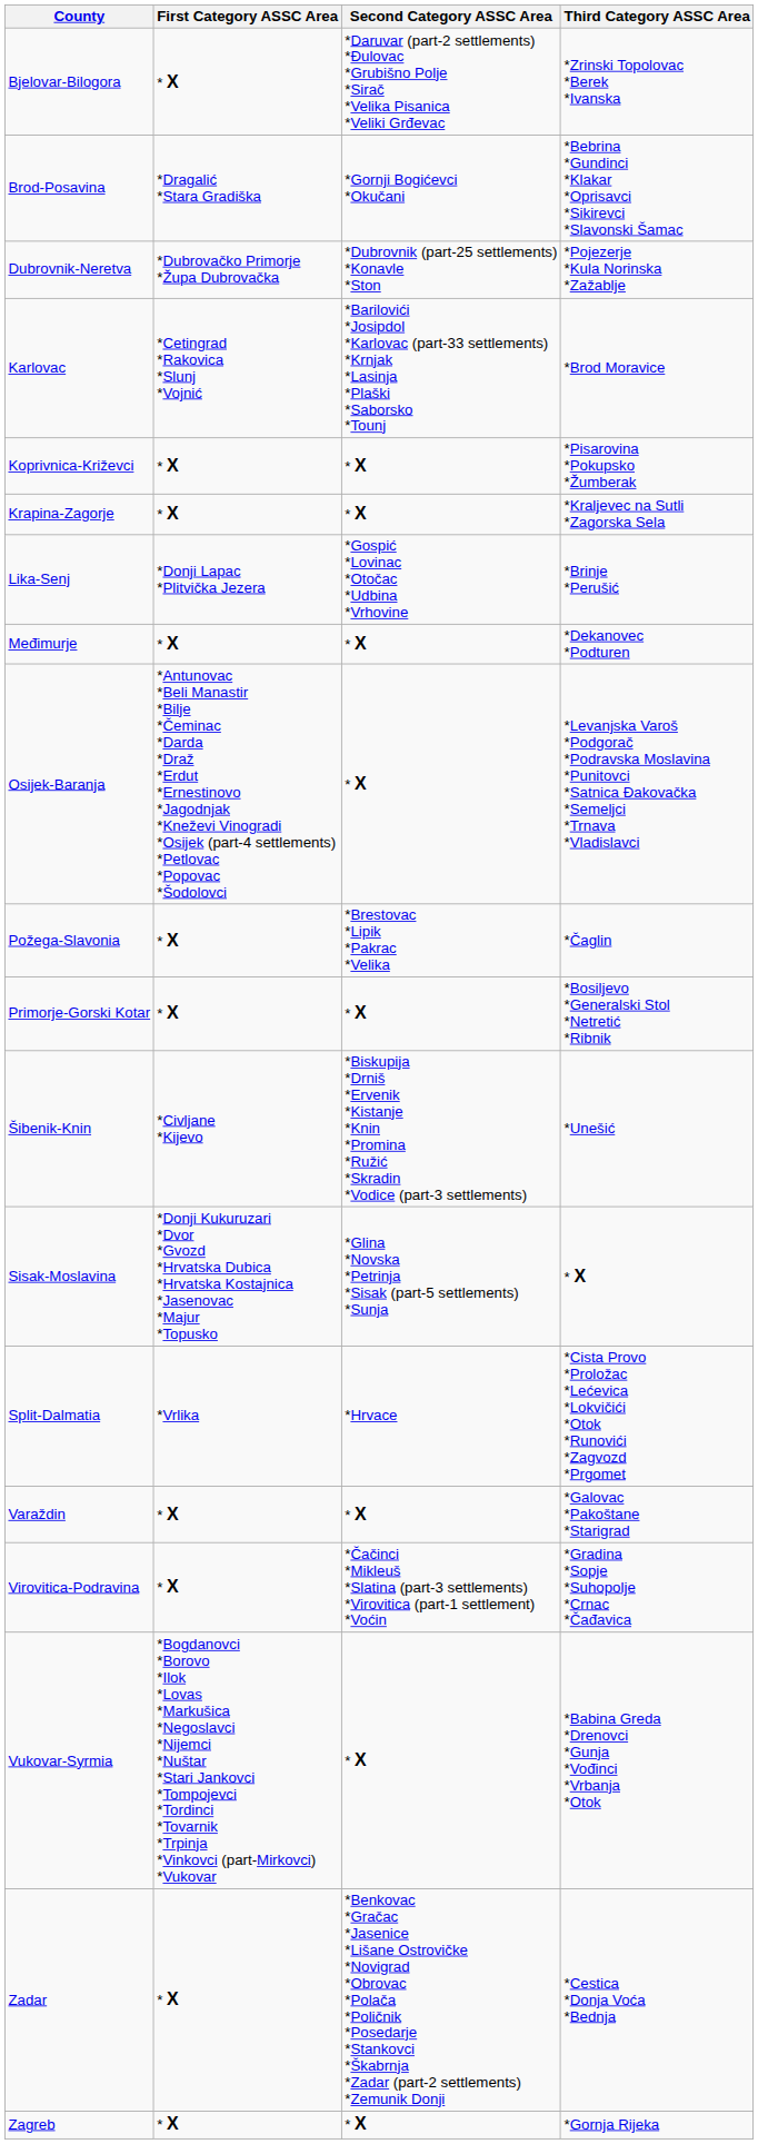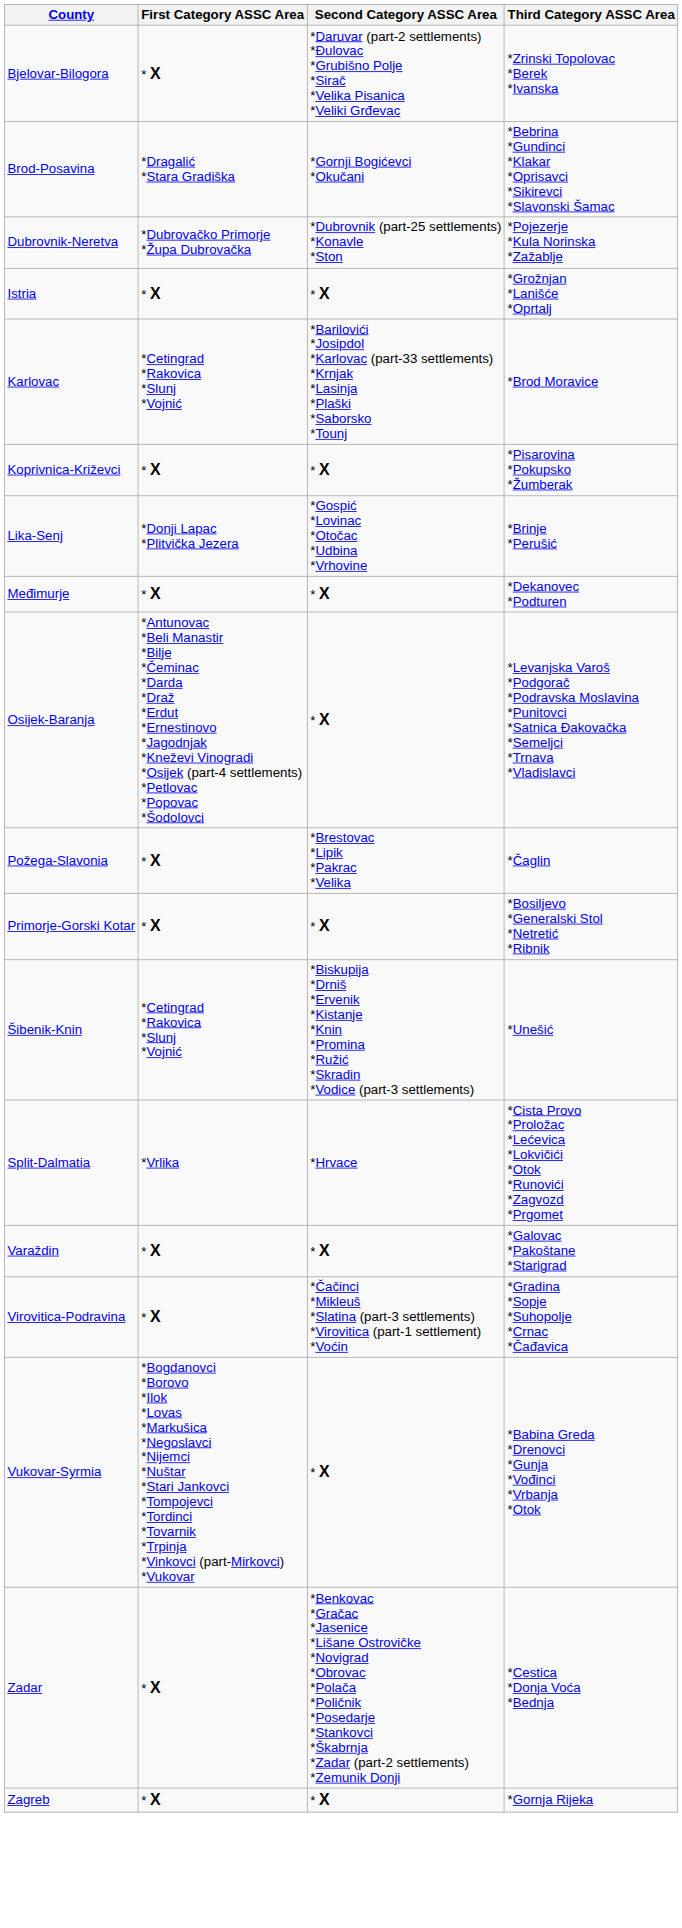 <table class="wikitable">
 <tr>
 <th><a href='#'>County</a></th>
 <th>First Category ASSC Area</th>
 <th>Second Category ASSC Area</th>
 <th>Third Category ASSC Area</th>
 </tr>
 <tr>
 <td><a href='#'>Bjelovar-Bilogora</a><br></td>
 <td>* <big><strong>X</strong></big></td>
 <td>*<a href='#'>Daruvar</a> (part-2 settlements)<br> *<a href='#'>Đulovac</a><br> *<a href='#'>Grubišno Polje</a><br> *<a href='#'>Sirač</a><br> *<a href='#'>Velika Pisanica</a><br> *<a href='#'>Veliki Grđevac</a></td>
 <td>*<a href='#'>Zrinski Topolovac</a><br> *<a href='#'>Berek</a><br> *<a href='#'>Ivanska</a></td>
 </tr>
 <tr>
 <td><a href='#'>Brod-Posavina</a><br></td>
 <td>*<a href='#'>Dragalić</a><br> *<a href='#'>Stara Gradiška</a></td>
 <td>*<a href='#'>Gornji Bogićevci</a><br> *<a href='#'>Okučani</a></td>
 <td>*<a href='#'>Bebrina</a><br> *<a href='#'>Gundinci</a><br> *<a href='#'>Klakar</a><br> *<a href='#'>Oprisavci</a><br> *<a href='#'>Sikirevci</a><br> *<a href='#'>Slavonski Šamac</a></td>
 </tr>
 <tr>
 <td><a href='#'>Dubrovnik-Neretva</a><br></td>
 <td>*<a href='#'>Dubrovačko Primorje</a><br> *<a href='#'>Župa Dubrovačka</a></td>
 <td>*<a href='#'>Dubrovnik</a> (part-25 settlements)<br> *<a href='#'>Konavle</a><br> *<a href='#'>Ston</a></td>
 <td>*<a href='#'>Pojezerje</a><br> *<a href='#'>Kula Norinska</a><br> *<a href='#'>Zažablje</a></td>
 </tr>
 <tr>
+<td><a href='#'>Istria</a><br></td>
+<td>* <big><strong>X</strong></big></td>
+<td>* <big><strong>X</strong></big></td>
+<td>*<a href='#'>Grožnjan</a><br> *<a href='#'>Lanišće</a><br> *<a href='#'>Oprtalj</a></td>
+</tr>
+<tr>
 <td><a href='#'>Karlovac</a><br></td>
 <td>*<a href='#'>Cetingrad</a><br> *<a href='#'>Rakovica</a><br> *<a href='#'>Slunj</a><br> *<a href='#'>Vojnić</a></td>
 <td>*<a href='#'>Barilovići</a><br> *<a href='#'>Josipdol</a><br> *<a href='#'>Karlovac</a> (part-33 settlements)<br> *<a href='#'>Krnjak</a><br> *<a href='#'>Lasinja</a><br> *<a href='#'>Plaški</a><br> *<a href='#'>Saborsko</a><br> *<a href='#'>Tounj</a></td>
 <td>*<a href='#'>Brod Moravice</a></td>
 </tr>
 <tr>
 <td><a href='#'>Koprivnica-Križevci</a><br></td>
 <td>* <big><strong>X</strong></big></td>
 <td>* <big><strong>X</strong></big></td>
 <td>*<a href='#'>Pisarovina</a><br> *<a href='#'>Pokupsko</a><br> *<a href='#'>Žumberak</a></td>
-</tr>
-<tr>
-<td><a href='#'>Krapina-Zagorje</a><br></td>
-<td>* <big><strong>X</strong></big></td>
-<td>* <big><strong>X</strong></big></td>
-<td>*<a href='#'>Kraljevec na Sutli</a><br> *<a href='#'>Zagorska Sela</a></td>
 </tr>
 <tr>
 <td><a href='#'>Lika-Senj</a><br></td>
 <td>*<a href='#'>Donji Lapac</a><br> *<a href='#'>Plitvička Jezera</a></td>
 <td>*<a href='#'>Gospić</a><br> *<a href='#'>Lovinac</a><br> *<a href='#'>Otočac</a><br> *<a href='#'>Udbina</a><br> *<a href='#'>Vrhovine</a></td>
 <td>*<a href='#'>Brinje</a><br> *<a href='#'>Perušić</a></td>
 </tr>
 <tr>
 <td><a href='#'>Međimurje</a><br></td>
 <td>* <big><strong>X</strong></big></td>
 <td>* <big><strong>X</strong></big></td>
 <td>*<a href='#'>Dekanovec</a><br> *<a href='#'>Podturen</a></td>
 </tr>
 <tr>
 <td><a href='#'>Osijek-Baranja</a><br></td>
 <td>*<a href='#'>Antunovac</a><br> *<a href='#'>Beli Manastir</a><br> *<a href='#'>Bilje</a><br> *<a href='#'>Čeminac</a><br> *<a href='#'>Darda</a><br> *<a href='#'>Draž</a><br> *<a href='#'>Erdut</a><br> *<a href='#'>Ernestinovo</a><br> *<a href='#'>Jagodnjak</a><br> *<a href='#'>Kneževi Vinogradi</a><br> *<a href='#'>Osijek</a> (part-4 settlements)<br> *<a href='#'>Petlovac</a><br> *<a href='#'>Popovac</a><br> *<a href='#'>Šodolovci</a></td>
 <td>* <big><strong>X</strong></big></td>
 <td>*<a href='#'>Levanjska Varoš</a><br> *<a href='#'>Podgorač</a><br> *<a href='#'>Podravska Moslavina</a><br> *<a href='#'>Punitovci</a><br> *<a href='#'>Satnica Đakovačka</a><br> *<a href='#'>Semeljci</a><br> *<a href='#'>Trnava</a><br> *<a href='#'>Vladislavci</a></td>
 </tr>
 <tr>
 <td><a href='#'>Požega-Slavonia</a><br></td>
 <td>* <big><strong>X</strong></big></td>
 <td>*<a href='#'>Brestovac</a><br> *<a href='#'>Lipik</a><br> *<a href='#'>Pakrac</a><br> *<a href='#'>Velika</a></td>
 <td>*<a href='#'>Čaglin</a></td>
 </tr>
 <tr>
 <td><a href='#'>Primorje-Gorski Kotar</a><br></td>
 <td>* <big><strong>X</strong></big></td>
 <td>* <big><strong>X</strong></big></td>
 <td>*<a href='#'>Bosiljevo</a><br> *<a href='#'>Generalski Stol</a><br> *<a href='#'>Netretić</a><br> *<a href='#'>Ribnik</a></td>
 </tr>
 <tr>
 <td><a href='#'>Šibenik-Knin</a><br></td>
-<td>*<a href='#'>Civljane</a><br> *<a href='#'>Kijevo</a></td>
+<td>*<a href='#'>Cetingrad</a><br> *<a href='#'>Rakovica</a><br> *<a href='#'>Slunj</a><br> *<a href='#'>Vojnić</a></td>
 <td>*<a href='#'>Biskupija</a><br> *<a href='#'>Drniš</a><br> *<a href='#'>Ervenik</a><br> *<a href='#'>Kistanje</a><br> *<a href='#'>Knin</a><br> *<a href='#'>Promina</a><br> *<a href='#'>Ružić</a><br> *<a href='#'>Skradin</a><br> *<a href='#'>Vodice</a> (part-3 settlements)</td>
 <td>*<a href='#'>Unešić</a></td>
-</tr>
-<tr>
-<td><a href='#'>Sisak-Moslavina</a><br></td>
-<td>*<a href='#'>Donji Kukuruzari</a><br> *<a href='#'>Dvor</a><br> *<a href='#'>Gvozd</a><br> *<a href='#'>Hrvatska Dubica</a><br> *<a href='#'>Hrvatska Kostajnica</a><br> *<a href='#'>Jasenovac</a><br> *<a href='#'>Majur</a><br> *<a href='#'>Topusko</a></td>
-<td>*<a href='#'>Glina</a><br> *<a href='#'>Novska</a><br> *<a href='#'>Petrinja</a><br> *<a href='#'>Sisak</a> (part-5 settlements)<br> *<a href='#'>Sunja</a></td>
-<td>* <big><strong>X</strong></big></td>
 </tr>
 <tr>
 <td><a href='#'>Split-Dalmatia</a><br></td>
 <td>*<a href='#'>Vrlika</a></td>
 <td>*<a href='#'>Hrvace</a></td>
 <td>*<a href='#'>Cista Provo</a><br> *<a href='#'>Proložac</a><br> *<a href='#'>Lećevica</a><br> *<a href='#'>Lokvičići</a><br> *<a href='#'>Otok</a><br> *<a href='#'>Runovići</a><br> *<a href='#'>Zagvozd</a><br> *<a href='#'>Prgomet</a></td>
 </tr>
 <tr>
 <td><a href='#'>Varaždin</a><br></td>
 <td>* <big><strong>X</strong></big></td>
 <td>* <big><strong>X</strong></big></td>
 <td>*<a href='#'>Galovac</a><br> *<a href='#'>Pakoštane</a><br> *<a href='#'>Starigrad</a></td>
 </tr>
 <tr>
 <td><a href='#'>Virovitica-Podravina</a><br></td>
 <td>* <big><strong>X</strong></big></td>
 <td>*<a href='#'>Čačinci</a><br> *<a href='#'>Mikleuš</a><br> *<a href='#'>Slatina</a> (part-3 settlements)<br> *<a href='#'>Virovitica</a> (part-1 settlement)<br> *<a href='#'>Voćin</a></td>
 <td>*<a href='#'>Gradina</a><br> *<a href='#'>Sopje</a><br> *<a href='#'>Suhopolje</a><br> *<a href='#'>Crnac</a><br> *<a href='#'>Čađavica</a></td>
 </tr>
 <tr>
 <td><a href='#'>Vukovar-Syrmia</a><br></td>
 <td>*<a href='#'>Bogdanovci</a><br> *<a href='#'>Borovo</a><br> *<a href='#'>Ilok</a><br> *<a href='#'>Lovas</a><br> *<a href='#'>Markušica</a><br> *<a href='#'>Negoslavci</a><br> *<a href='#'>Nijemci</a><br> *<a href='#'>Nuštar</a><br> *<a href='#'>Stari Jankovci</a><br> *<a href='#'>Tompojevci</a><br> *<a href='#'>Tordinci</a><br> *<a href='#'>Tovarnik</a><br> *<a href='#'>Trpinja</a><br> *<a href='#'>Vinkovci</a> (part-<a href='#'>Mirkovci</a>)<br> *<a href='#'>Vukovar</a></td>
 <td>* <big><strong>X</strong></big></td>
 <td>*<a href='#'>Babina Greda</a><br> *<a href='#'>Drenovci</a><br> *<a href='#'>Gunja</a><br> *<a href='#'>Vođinci</a><br> *<a href='#'>Vrbanja</a><br> *<a href='#'>Otok</a></td>
 </tr>
 <tr>
 <td><a href='#'>Zadar</a><br></td>
 <td>* <big><strong>X</strong></big></td>
 <td>*<a href='#'>Benkovac</a><br> *<a href='#'>Gračac</a><br> *<a href='#'>Jasenice</a><br> *<a href='#'>Lišane Ostrovičke</a><br> *<a href='#'>Novigrad</a><br> *<a href='#'>Obrovac</a><br> *<a href='#'>Polača</a><br> *<a href='#'>Poličnik</a><br> *<a href='#'>Posedarje</a><br> *<a href='#'>Stankovci</a><br> *<a href='#'>Škabrnja</a><br> *<a href='#'>Zadar</a> (part-2 settlements)<br> *<a href='#'>Zemunik Donji</a></td>
 <td>*<a href='#'>Cestica</a><br> *<a href='#'>Donja Voća</a><br> *<a href='#'>Bednja</a></td>
 </tr>
 <tr>
 <td><a href='#'>Zagreb</a><br></td>
 <td>* <big><strong>X</strong></big></td>
 <td>* <big><strong>X</strong></big></td>
 <td>*<a href='#'>Gornja Rijeka</a></td>
 </tr>
 </table>
